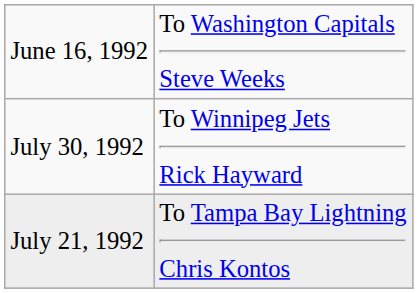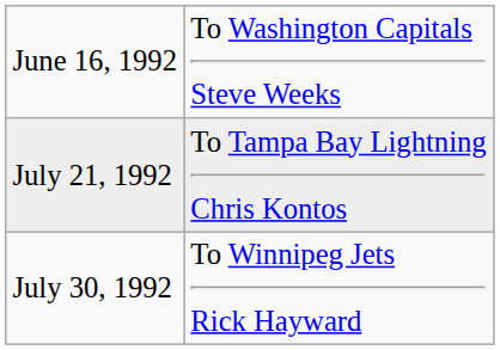 <table class="wikitable">
 <tr>
 <td>June 16, 1992</td>
 <td valign="top">To <a href='#'>Washington Capitals</a><hr><a href='#'>Steve Weeks</a></td>
 </tr>
+<tr style="background:#eee;">
+<td>July 21, 1992</td>
+<td valign="top">To <a href='#'>Tampa Bay Lightning</a><hr><a href='#'>Chris Kontos</a></td>
+</tr>
 <tr>
 <td>July 30, 1992</td>
 <td valign="top">To <a href='#'>Winnipeg Jets</a><hr><a href='#'>Rick Hayward</a></td>
 </tr>
-<tr style="background:#eee;">
-<td>July 21, 1992</td>
-<td valign="top">To <a href='#'>Tampa Bay Lightning</a><hr><a href='#'>Chris Kontos</a></td>
-</tr>
 </table>
